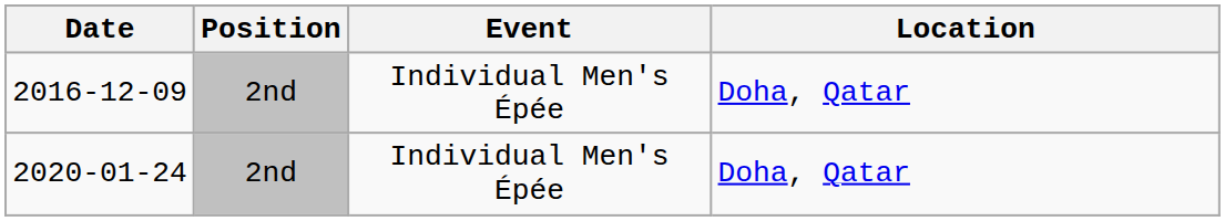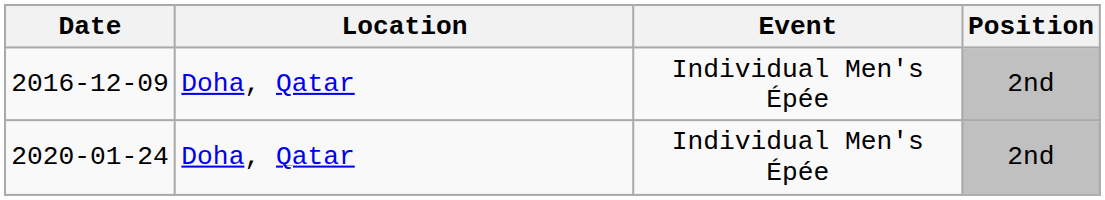 <table class="wikitable" style="text-align:center;">
 <tr>
 <th>Date</th>
+<th style="width:17em">Location</th>
+<th style="width:12em">Event</th>
 <th>Position</th>
-<th style="width:12em">Event</th>
-<th style="width:17em">Location</th>
 </tr>
 <tr>
 <td>2016-12-09</td>
+<td rowspan="1" align="left"> <a href='#'>Doha</a>, <a href='#'>Qatar</a></td>
+<td>Individual Men's Épée</td>
 <td bgcolor="silver">2nd</td>
-<td>Individual Men's Épée</td>
-<td rowspan="1" align="left"> <a href='#'>Doha</a>, <a href='#'>Qatar</a></td>
 </tr>
 <tr>
 <td>2020-01-24</td>
+<td rowspan="1" align="left"> <a href='#'>Doha</a>, <a href='#'>Qatar</a></td>
+<td>Individual Men's Épée</td>
 <td bgcolor="silver">2nd</td>
-<td>Individual Men's Épée</td>
-<td rowspan="1" align="left"> <a href='#'>Doha</a>, <a href='#'>Qatar</a></td>
 </tr>
 </table>
